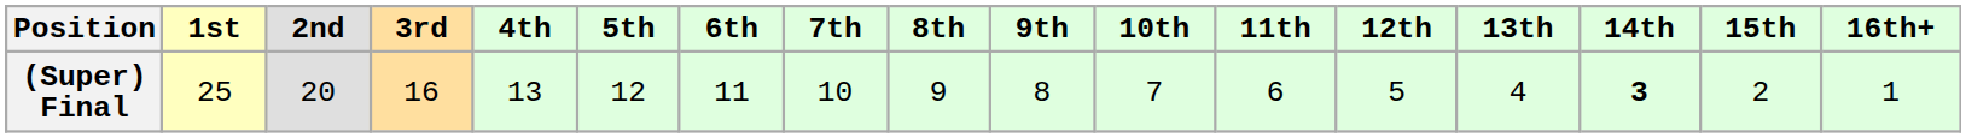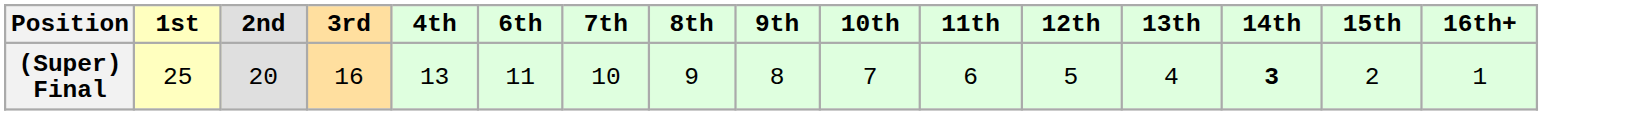 <table class="wikitable" style="font-size:85%; text-align:center">
 <tr>
 <th>Position</th>
 <td style="background:#ffffbf;"> <strong>1st</strong> </td>
 <td style="background:#dfdfdf;"> <strong>2nd</strong> </td>
 <td style="background:#ffdf9f;"> <strong>3rd</strong> </td>
 <td style="background:#dfffdf;"> <strong>4th</strong> </td>
-<td style="background:#dfffdf;"> <strong>5th</strong> </td>
 <td style="background:#dfffdf;"> <strong>6th</strong> </td>
 <td style="background:#dfffdf;"> <strong>7th</strong> </td>
 <td style="background:#dfffdf;"> <strong>8th</strong> </td>
 <td style="background:#dfffdf;"> <strong>9th</strong> </td>
 <td style="background:#dfffdf;"> <strong>10th</strong> </td>
 <td style="background:#dfffdf;"> <strong>11th</strong> </td>
 <td style="background:#dfffdf;"> <strong>12th</strong> </td>
 <td style="background:#dfffdf;"> <strong>13th</strong> </td>
 <td style="background:#dfffdf;"> <strong>14th</strong> </td>
 <td style="background:#dfffdf;"> <strong>15th</strong> </td>
 <td style="background:#dfffdf;"> <strong>16th+</strong> </td>
 </tr>
 <tr>
 <th>(Super) Final</th>
 <td style="background:#ffffbf;">25</td>
 <td style="background:#dfdfdf;">20</td>
 <td style="background:#ffdf9f;">16</td>
 <td style="background:#dfffdf;">13</td>
-<td style="background:#dfffdf;">12</td>
 <td style="background:#dfffdf;">11</td>
 <td style="background:#dfffdf;">10</td>
 <td style="background:#dfffdf;">9</td>
 <td style="background:#dfffdf;">8</td>
 <td style="background:#dfffdf;">7</td>
 <td style="background:#dfffdf;">6</td>
 <td style="background:#dfffdf;">5</td>
 <td style="background:#dfffdf;">4</td>
 <td style="background:#dfffdf;"><strong>3</strong></td>
 <td style="background:#dfffdf;">2</td>
 <td style="background:#dfffdf;">1</td>
 </tr>
 </table>
